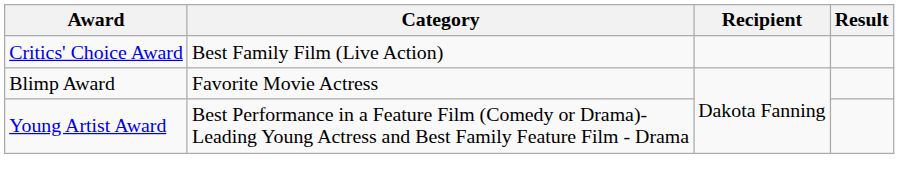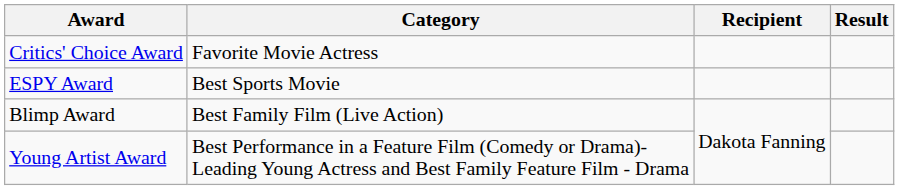 <table class="wikitable ">
 <tr>
 <th>Award</th>
 <th>Category</th>
 <th>Recipient</th>
 <th>Result</th>
 </tr>
 <tr>
 <td><a href='#'>Critics' Choice Award</a></td>
-<td>Best Family Film (Live Action)</td>
+<td>Favorite Movie Actress</td>
+<td></td>
+<td></td>
+</tr>
+<tr>
+<td><a href='#'>ESPY Award</a></td>
+<td>Best Sports Movie</td>
 <td></td>
 <td></td>
 </tr>
 <tr>
 <td>Blimp Award</td>
-<td>Favorite Movie Actress</td>
+<td>Best Family Film (Live Action)</td>
 <td rowspan=2>Dakota Fanning</td>
 <td></td>
 </tr>
 <tr>
 <td><a href='#'>Young Artist Award</a></td>
 <td>Best Performance in a Feature Film (Comedy or Drama)-<br>Leading Young Actress and Best Family Feature Film - Drama</td>
 <td></td>
 </tr>
 </table>
